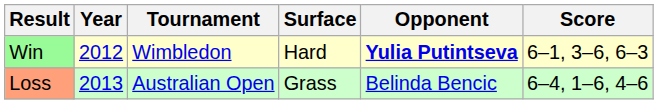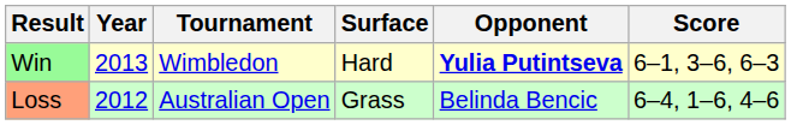 <table class="sortable wikitable">
 <tr>
 <th>Result</th>
 <th>Year</th>
 <th>Tournament</th>
 <th>Surface</th>
 <th>Opponent</th>
 <th class="unsortable">Score</th>
 </tr>
 <tr style="background:#ffc;">
 <td style="background:#98fb98;">Win</td>
-<td><a href='#'>2012</a></td>
+<td><a href='#'>2013</a></td>
 <td><a href='#'>Wimbledon</a></td>
 <td>Hard</td>
 <td><strong> <a href='#'>Yulia Putintseva</a></strong></td>
 <td>6–1, 3–6, 6–3</td>
 </tr>
 <tr style="background:#ccffcc;">
 <td style="background:#ffa07a;">Loss</td>
-<td><a href='#'>2013</a></td>
+<td><a href='#'>2012</a></td>
 <td><a href='#'>Australian Open</a></td>
 <td>Grass</td>
 <td> <a href='#'>Belinda Bencic</a></td>
 <td>6–4, 1–6, 4–6</td>
 </tr>
 </table>
